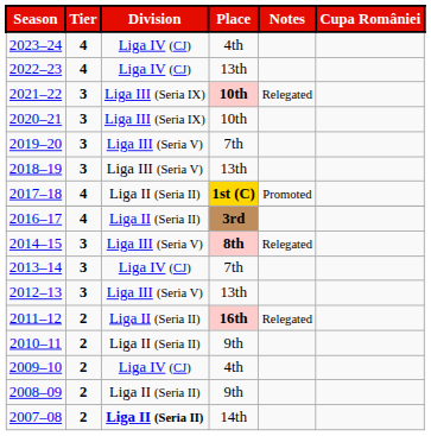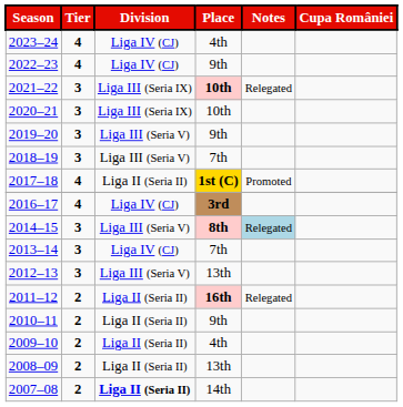 <table class="wikitable" style="text-align:center; font-size:90%">
 <tr>
 <th style="background:#e40b01;color:#FFFFFF;border:2px solid #000000;">Season</th>
 <th style="background:#e40b01;color:#FFFFFF;border:2px solid #000000;">Tier</th>
 <th style="background:#e40b01;color:#FFFFFF;border:2px solid #000000;">Division</th>
 <th style="background:#e40b01;color:#FFFFFF;border:2px solid #000000;">Place</th>
 <th style="background:#e40b01;color:#FFFFFF;border:2px solid #000000;">Notes</th>
 <th style="background:#e40b01;color:#FFFFFF;border:2px solid #000000;">Cupa României</th>
 </tr>
 <tr>
 <td><a href='#'>2023–24</a></td>
 <td><strong>4</strong></td>
 <td><a href='#'>Liga IV</a> <small>(<a href='#'>CJ</a>)</small></td>
 <td>4th</td>
 <td></td>
 <td></td>
 </tr>
 <tr>
 <td><a href='#'>2022–23</a></td>
 <td><strong>4</strong></td>
 <td><a href='#'>Liga IV</a> <small>(<a href='#'>CJ</a>)</small></td>
-<td>13th</td>
+<td>9th</td>
 <td></td>
 <td></td>
 </tr>
 <tr>
 <td><a href='#'>2021–22</a></td>
 <td><strong>3</strong></td>
 <td><a href='#'>Liga III</a> <small>(Seria IX)</small></td>
 <td align=center bgcolor=#FFCCCC><strong>10th</strong></td>
 <td><small>Relegated</small></td>
 <td></td>
 </tr>
 <tr>
 <td><a href='#'>2020–21</a></td>
 <td><strong>3</strong></td>
 <td><a href='#'>Liga III</a> <small>(Seria IX)</small></td>
 <td>10th</td>
 <td></td>
 <td></td>
 </tr>
 <tr>
 <td><a href='#'>2019–20</a></td>
 <td><strong>3</strong></td>
 <td><a href='#'>Liga III</a> <small>(Seria V)</small></td>
-<td>7th</td>
+<td>9th</td>
 <td></td>
 <td></td>
 </tr>
 <tr>
 <td><a href='#'>2018–19</a></td>
 <td><strong>3</strong></td>
 <td>Liga III <small>(Seria V)</small></td>
-<td>13th</td>
+<td>7th</td>
 <td></td>
 <td></td>
 </tr>
 <tr>
 <td><a href='#'>2017–18</a></td>
 <td><strong>4</strong></td>
 <td>Liga II <small>(Seria II)</small></td>
 <td align=center bgcolor=gold><strong>1st (C)</strong></td>
 <td><small>Promoted</small></td>
 <td></td>
 </tr>
 <tr>
 </tr>
 <tr>
 <td><a href='#'>2016–17</a></td>
 <td><strong>4</strong></td>
-<td><a href='#'>Liga II</a> <small>(Seria II)</small></td>
+<td><a href='#'>Liga IV</a> <small>(<a href='#'>CJ</a>)</small></td>
 <td align=center bgcolor=#BF8D5B><strong>3rd</strong></td>
 <td></td>
 <td></td>
 </tr>
 <tr>
 <td><a href='#'>2014–15</a></td>
 <td><strong>3</strong></td>
 <td><a href='#'>Liga III</a> <small>(Seria V)</small></td>
 <td align=center bgcolor=#FFCCCC><strong>8th</strong></td>
-<td><small>Relegated</small></td>
+<td style="background: lightblue;"><small>Relegated</small></td>
 <td></td>
 </tr>
 <tr>
 <td><a href='#'>2013–14</a></td>
 <td><strong>3</strong></td>
 <td><a href='#'>Liga IV</a> <small>(<a href='#'>CJ</a>)</small></td>
 <td>7th</td>
 <td></td>
 <td></td>
 </tr>
 <tr>
 <td><a href='#'>2012–13</a></td>
 <td><strong>3</strong></td>
 <td><a href='#'>Liga III</a> <small>(Seria V)</small></td>
 <td>13th</td>
 <td></td>
 <td></td>
 </tr>
 <tr>
 <td><a href='#'>2011–12</a></td>
 <td><strong>2</strong></td>
 <td><a href='#'>Liga II</a> <small>(Seria II)</small></td>
 <td align=center bgcolor=#FFCCCC><strong>16th</strong></td>
 <td><small>Relegated</small></td>
 <td></td>
 </tr>
 <tr>
 <td><a href='#'>2010–11</a></td>
 <td><strong>2</strong></td>
 <td>Liga II <small>(Seria II)</small></td>
 <td>9th</td>
 <td></td>
 <td></td>
 </tr>
 <tr>
 <td><a href='#'>2009–10</a></td>
 <td><strong>2</strong></td>
-<td><a href='#'>Liga IV</a> <small>(<a href='#'>CJ</a>)</small></td>
+<td><a href='#'>Liga II</a> <small>(Seria II)</small></td>
 <td>4th</td>
 <td></td>
 <td></td>
 </tr>
 <tr>
 <td><a href='#'>2008–09</a></td>
 <td><strong>2</strong></td>
 <td>Liga II <small>(Seria II)</small></td>
-<td>9th</td>
+<td>13th</td>
 <td></td>
 <td></td>
 </tr>
 <tr>
 <td><a href='#'>2007–08</a></td>
 <td><strong>2</strong></td>
 <td><strong><a href='#'>Liga II</a> <small>(Seria II)</small></strong></td>
 <td>14th</td>
 <td></td>
 <td></td>
 </tr>
 </table>
